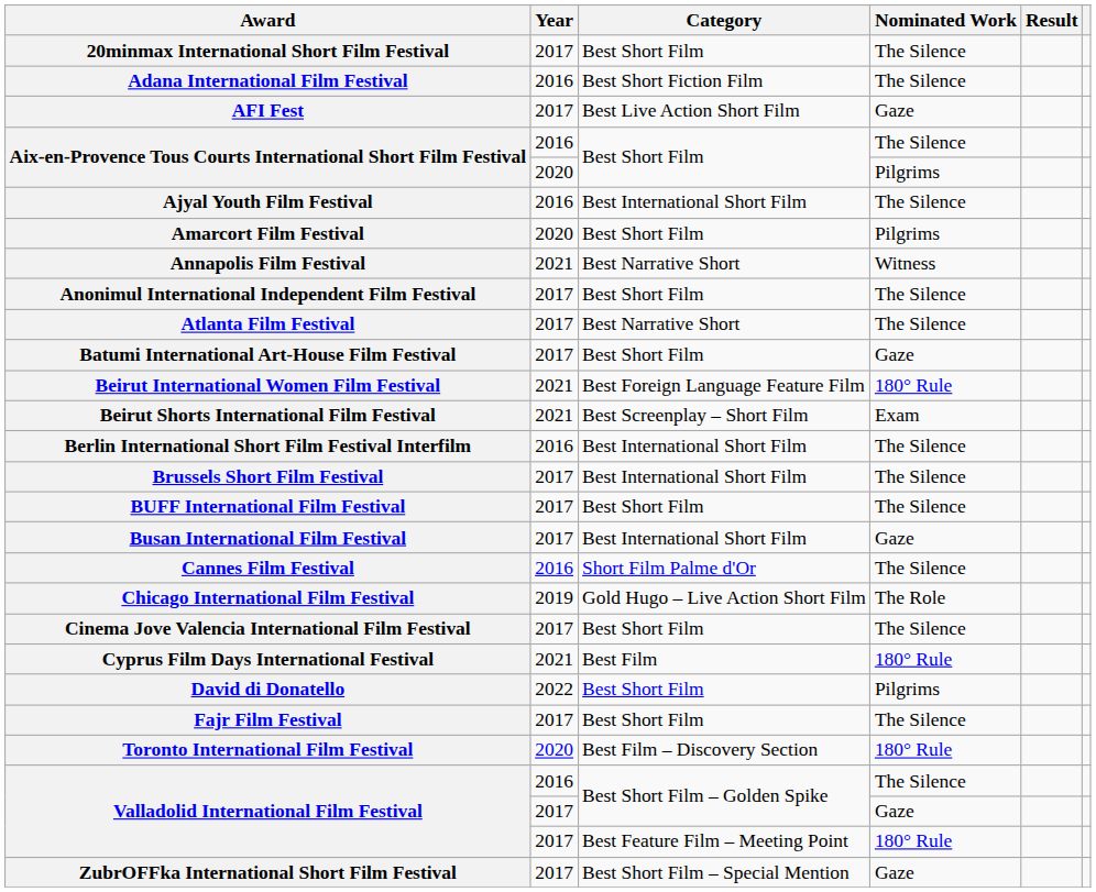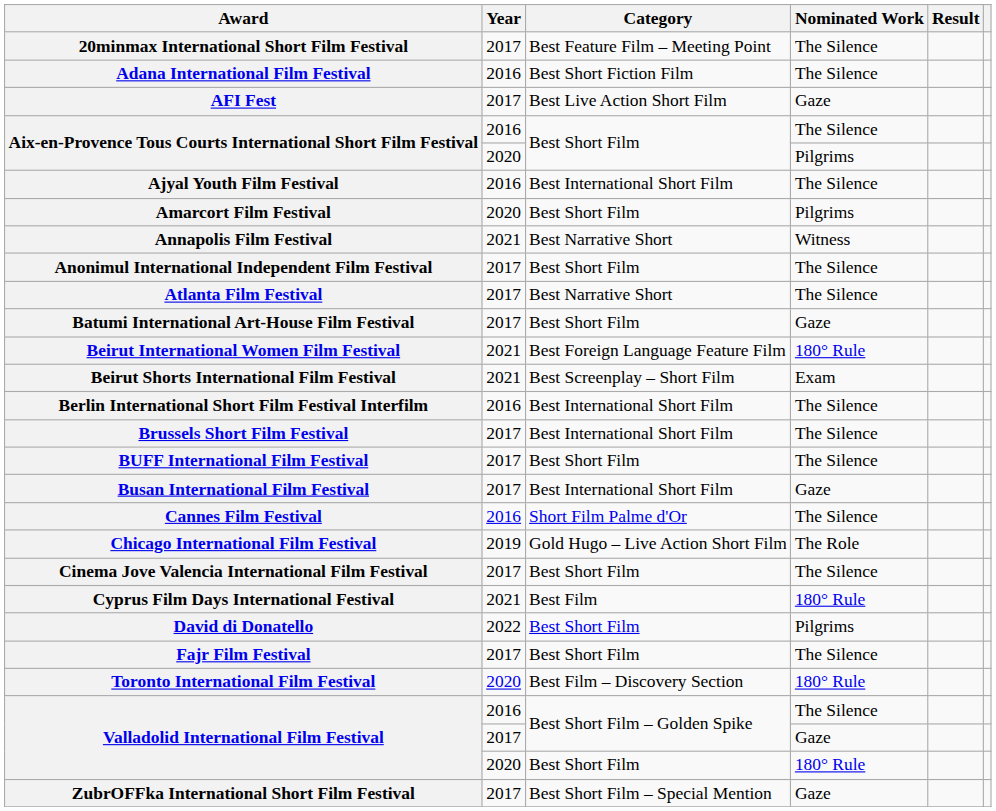 <table class="wikitable sortable plainrowheaders">
 <tr>
 <th scope="col">Award</th>
 <th scope="col">Year</th>
 <th scope="col">Category</th>
 <th scope="col">Nominated Work</th>
 <th scope="col">Result</th>
 <th scope="col" class="unsortable"></th>
 </tr>
 <tr>
 <th scope="row">20minmax International Short Film Festival</th>
 <td>2017</td>
-<td>Best Short Film</td>
+<td>Best Feature Film – Meeting Point</td>
 <td>The Silence</td>
 <td></td>
 <td></td>
 </tr>
 <tr>
 <th scope="row"><a href='#'>Adana International Film Festival</a></th>
 <td>2016</td>
 <td>Best Short Fiction Film</td>
 <td>The Silence</td>
 <td></td>
 <td></td>
 </tr>
 <tr>
 <th scope="row"><a href='#'>AFI Fest</a></th>
 <td>2017</td>
 <td>Best Live Action Short Film</td>
 <td>Gaze</td>
 <td></td>
 <td></td>
 </tr>
 <tr>
 <th scope="row" rowspan="2">Aix-en-Provence Tous Courts International Short Film Festival</th>
 <td>2016</td>
 <td rowspan="2">Best Short Film</td>
 <td>The Silence</td>
 <td></td>
 <td></td>
 </tr>
 <tr>
 <td>2020</td>
 <td>Pilgrims</td>
 <td></td>
 <td></td>
 </tr>
 <tr>
 <th scope="row">Ajyal Youth Film Festival</th>
 <td>2016</td>
 <td>Best International Short Film</td>
 <td>The Silence</td>
 <td></td>
 <td></td>
 </tr>
 <tr>
 <th scope="row">Amarcort Film Festival</th>
 <td>2020</td>
 <td>Best Short Film</td>
 <td>Pilgrims</td>
 <td></td>
 <td></td>
 </tr>
 <tr>
 <th scope="row">Annapolis Film Festival</th>
 <td>2021</td>
 <td>Best Narrative Short</td>
 <td>Witness</td>
 <td></td>
 <td></td>
 </tr>
 <tr>
 <th scope="row">Anonimul International Independent Film Festival</th>
 <td>2017</td>
 <td>Best Short Film</td>
 <td>The Silence</td>
 <td></td>
 <td></td>
 </tr>
 <tr>
 <th scope="row"><a href='#'>Atlanta Film Festival</a></th>
 <td>2017</td>
 <td>Best Narrative Short</td>
 <td>The Silence</td>
 <td></td>
 <td></td>
 </tr>
 <tr>
 <th scope="row">Batumi International Art-House Film Festival</th>
 <td>2017</td>
 <td>Best Short Film</td>
 <td>Gaze</td>
 <td></td>
 <td></td>
 </tr>
 <tr>
 <th scope="row"><a href='#'>Beirut International Women Film Festival</a></th>
 <td>2021</td>
 <td>Best Foreign Language Feature Film</td>
 <td><a href='#'>180° Rule</a></td>
 <td></td>
 <td></td>
 </tr>
 <tr>
 <th scope="row">Beirut Shorts International Film Festival</th>
 <td>2021</td>
 <td>Best Screenplay – Short Film</td>
 <td>Exam</td>
 <td></td>
 <td></td>
 </tr>
 <tr>
 <th scope="row">Berlin International Short Film Festival Interfilm</th>
 <td>2016</td>
 <td>Best International Short Film</td>
 <td>The Silence</td>
 <td></td>
 <td></td>
 </tr>
 <tr>
 <th scope="row"><a href='#'>Brussels Short Film Festival</a></th>
 <td>2017</td>
 <td>Best International Short Film</td>
 <td>The Silence</td>
 <td></td>
 <td></td>
 </tr>
 <tr>
 <th scope="row"><a href='#'>BUFF International Film Festival</a></th>
 <td>2017</td>
 <td>Best Short Film</td>
 <td>The Silence</td>
 <td></td>
 <td></td>
 </tr>
 <tr>
 <th scope="row"><a href='#'>Busan International Film Festival</a></th>
 <td>2017</td>
 <td>Best International Short Film</td>
 <td>Gaze</td>
 <td></td>
 <td></td>
 </tr>
 <tr>
 <th scope="row"><a href='#'>Cannes Film Festival</a></th>
 <td><a href='#'>2016</a></td>
 <td><a href='#'>Short Film Palme d'Or</a></td>
 <td>The Silence</td>
 <td></td>
 <td></td>
 </tr>
 <tr>
 <th scope="row"><a href='#'>Chicago International Film Festival</a></th>
 <td>2019</td>
 <td>Gold Hugo – Live Action Short Film</td>
 <td>The Role</td>
 <td></td>
 <td></td>
 </tr>
 <tr>
 <th scope="row">Cinema Jove Valencia International Film Festival</th>
 <td>2017</td>
 <td>Best Short Film</td>
 <td>The Silence</td>
 <td></td>
 <td></td>
 </tr>
 <tr>
 <th scope="row">Cyprus Film Days International Festival</th>
 <td>2021</td>
 <td>Best Film</td>
 <td><a href='#'>180° Rule</a></td>
 <td></td>
 <td></td>
 </tr>
 <tr>
 <th scope="row"><a href='#'>David di Donatello</a></th>
 <td>2022</td>
 <td><a href='#'>Best Short Film</a></td>
 <td>Pilgrims</td>
 <td></td>
 <td></td>
 </tr>
 <tr>
 <th scope="row"><a href='#'>Fajr Film Festival</a></th>
 <td>2017</td>
 <td>Best Short Film</td>
 <td>The Silence</td>
 <td></td>
 <td></td>
 </tr>
 <tr>
 <th scope="row"><a href='#'>Toronto International Film Festival</a></th>
 <td><a href='#'>2020</a></td>
 <td>Best Film – Discovery Section</td>
 <td><a href='#'>180° Rule</a></td>
 <td></td>
 <td></td>
 </tr>
 <tr>
 <th scope="row" rowspan="3"><a href='#'>Valladolid International Film Festival</a></th>
 <td>2016</td>
 <td rowspan="2">Best Short Film – Golden Spike</td>
 <td>The Silence</td>
 <td></td>
 <td></td>
 </tr>
 <tr>
 <td>2017</td>
 <td>Gaze</td>
 <td></td>
 <td></td>
 </tr>
 <tr>
-<td>2017</td>
-<td>Best Feature Film – Meeting Point</td>
+<td>2020</td>
+<td>Best Short Film</td>
 <td><a href='#'>180° Rule</a></td>
 <td></td>
 <td></td>
 </tr>
 <tr>
 <th scope="row">ZubrOFFka International Short Film Festival</th>
 <td>2017</td>
 <td>Best Short Film – Special Mention</td>
 <td>Gaze</td>
 <td></td>
 <td></td>
 </tr>
 </table>
